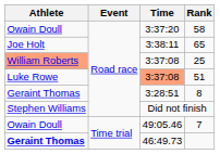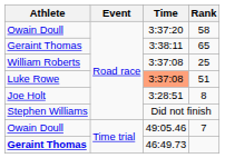 <table class=wikitable style="font-size:90%; text-align:center">
 <tr>
 <th>Athlete</th>
 <th>Event</th>
 <th>Time</th>
 <th>Rank</th>
 </tr>
 <tr>
 <td align=left><a href='#'>Owain Doull</a></td>
 <td align=left rowspan=6><a href='#'>Road race</a></td>
 <td>3:37:20</td>
 <td>58</td>
 </tr>
 <tr>
-<td align=left><a href='#'>Joe Holt</a></td>
+<td align=left><a href='#'>Geraint Thomas</a></td>
 <td>3:38:11</td>
 <td>65</td>
 </tr>
 <tr>
-<td align=left style="background: lightsalmon;"><a href='#'>William Roberts</a></td>
+<td align=left><a href='#'>William Roberts</a></td>
 <td>3:37:08</td>
 <td>25</td>
 </tr>
 <tr>
 <td align=left><a href='#'>Luke Rowe</a></td>
 <td style="background: lightsalmon;">3:37:08</td>
 <td>51</td>
 </tr>
 <tr>
-<td align=left><a href='#'>Geraint Thomas</a></td>
+<td align=left><a href='#'>Joe Holt</a></td>
 <td>3:28:51</td>
 <td>8</td>
 </tr>
 <tr>
 <td align=left><a href='#'>Stephen Williams</a></td>
 <td colspan=2>Did not finish</td>
 </tr>
 <tr>
 <td align=left><a href='#'>Owain Doull</a></td>
 <td align=left rowspan=2><a href='#'>Time trial</a></td>
 <td>49:05.46</td>
 <td>7</td>
 </tr>
 <tr>
 <td align=left><strong><a href='#'>Geraint Thomas</a></strong></td>
 <td>46:49.73</td>
 <td></td>
 </tr>
 </table>
